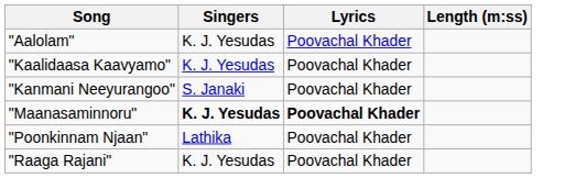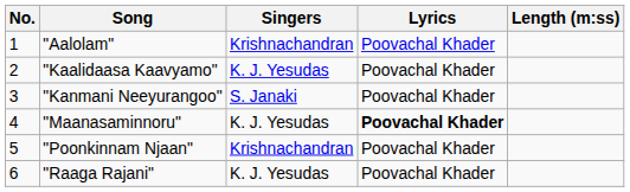 <table class="wikitable" style="font-size:95%;">
 <tr>
+<th>No.</th>
 <th>Song</th>
 <th>Singers</th>
 <th>Lyrics</th>
 <th>Length (m:ss)</th>
 </tr>
 <tr>
+<td>1</td>
 <td>"Aalolam"</td>
-<td>K. J. Yesudas</td>
+<td><a href='#'>Krishnachandran</a></td>
 <td><a href='#'>Poovachal Khader</a></td>
 <td></td>
 </tr>
 <tr>
+<td>2</td>
 <td>"Kaalidaasa Kaavyamo"</td>
 <td><a href='#'>K. J. Yesudas</a></td>
 <td>Poovachal Khader</td>
 <td></td>
 </tr>
 <tr>
+<td>3</td>
 <td>"Kanmani Neeyurangoo"</td>
 <td><a href='#'>S. Janaki</a></td>
 <td>Poovachal Khader</td>
 <td></td>
 </tr>
 <tr>
+<td>4</td>
 <td>"Maanasaminnoru"</td>
-<td><strong>K. J. Yesudas</strong></td>
+<td>K. J. Yesudas</td>
 <td><strong>Poovachal Khader</strong></td>
 <td></td>
 </tr>
 <tr>
+<td>5</td>
 <td>"Poonkinnam Njaan"</td>
-<td><a href='#'>Lathika</a></td>
+<td><a href='#'>Krishnachandran</a></td>
 <td>Poovachal Khader</td>
 <td></td>
 </tr>
 <tr>
+<td>6</td>
 <td>"Raaga Rajani"</td>
 <td>K. J. Yesudas</td>
 <td>Poovachal Khader</td>
 <td></td>
 </tr>
 </table>
